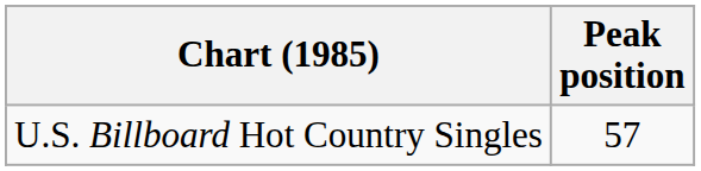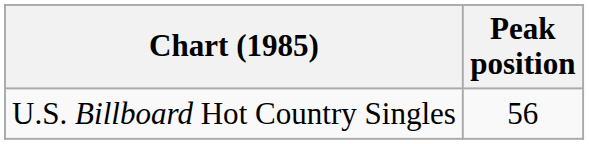 <table class="wikitable sortable">
 <tr>
 <th>Chart (1985)</th>
 <th>Peak<br>position</th>
 </tr>
 <tr>
 <td>U.S. <em>Billboard</em> Hot Country Singles</td>
-<td align="center">57</td>
+<td align="center">56</td>
 </tr>
 </table>
